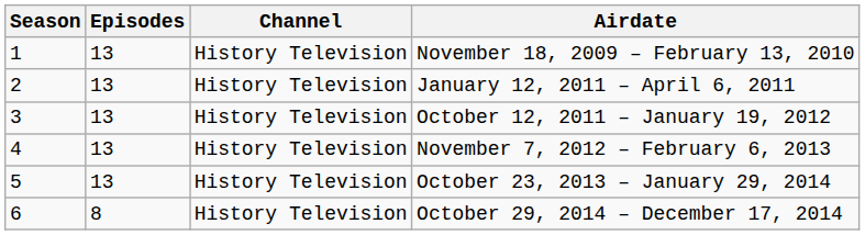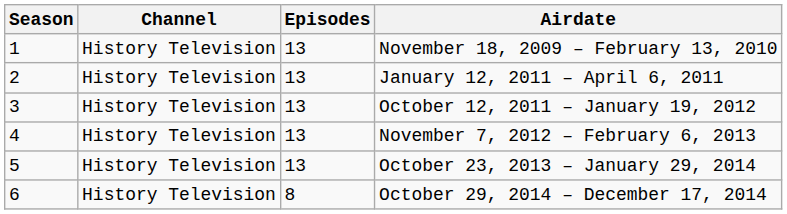 <table class="wikitable">
 <tr>
 <th>Season</th>
+<th>Channel</th>
 <th>Episodes</th>
-<th>Channel</th>
 <th>Airdate</th>
 </tr>
 <tr>
 <td>1</td>
+<td>History Television</td>
 <td>13</td>
-<td>History Television</td>
 <td>November 18, 2009 – February 13, 2010</td>
 </tr>
 <tr>
 <td>2</td>
+<td>History Television</td>
 <td>13</td>
-<td>History Television</td>
 <td>January 12, 2011 – April 6, 2011</td>
 </tr>
 <tr>
 <td>3</td>
+<td>History Television</td>
 <td>13</td>
-<td>History Television</td>
 <td>October 12, 2011 – January 19, 2012</td>
 </tr>
 <tr>
 <td>4</td>
+<td>History Television</td>
 <td>13</td>
-<td>History Television</td>
 <td>November 7, 2012 – February 6, 2013</td>
 </tr>
 <tr>
 <td>5</td>
+<td>History Television</td>
 <td>13</td>
-<td>History Television</td>
 <td>October 23, 2013 – January 29, 2014</td>
 </tr>
 <tr>
 <td>6</td>
+<td>History Television</td>
 <td>8</td>
-<td>History Television</td>
 <td>October 29, 2014 – December 17, 2014</td>
 </tr>
 </table>
